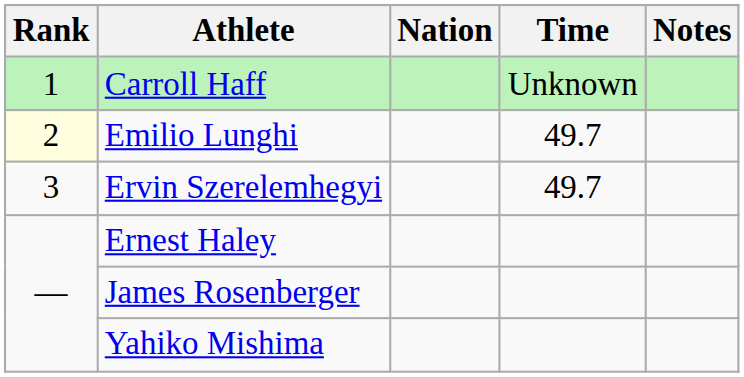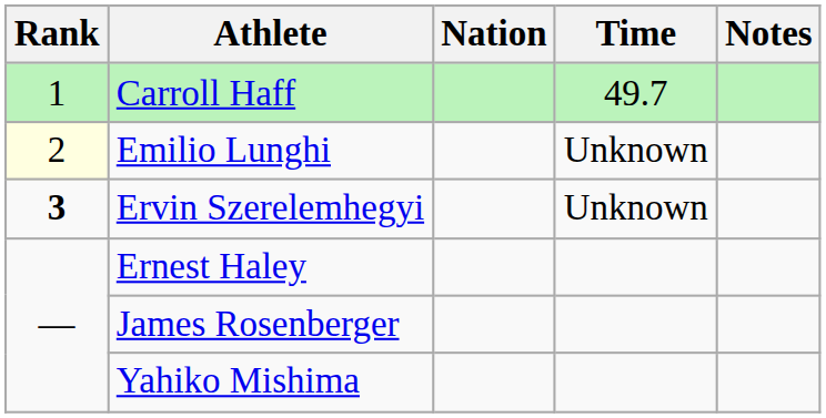 <table class="wikitable sortable" style="text-align:center">
 <tr>
 <th>Rank</th>
 <th>Athlete</th>
 <th>Nation</th>
 <th>Time</th>
 <th>Notes</th>
 </tr>
 <tr bgcolor=bbf3bb>
 <td>1</td>
 <td align=left><a href='#'>Carroll Haff</a></td>
 <td align=left></td>
-<td>Unknown</td>
+<td>49.7</td>
 <td></td>
 </tr>
 <tr>
 <td style="background: lightyellow;">2</td>
 <td align=left><a href='#'>Emilio Lunghi</a></td>
 <td align=left></td>
-<td>49.7</td>
+<td>Unknown</td>
 <td></td>
 </tr>
 <tr>
-<td>3</td>
+<td><strong>3</strong></td>
 <td align=left><a href='#'>Ervin Szerelemhegyi</a></td>
 <td align=left></td>
-<td>49.7</td>
+<td>Unknown</td>
 <td></td>
 </tr>
 <tr>
 <td rowspan=3 data-sort-value=4>—</td>
 <td align=left><a href='#'>Ernest Haley</a></td>
 <td align=left></td>
 <td></td>
 <td></td>
 </tr>
 <tr>
 <td align=left><a href='#'>James Rosenberger</a></td>
 <td align=left></td>
 <td></td>
 <td></td>
 </tr>
 <tr>
 <td align=left><a href='#'>Yahiko Mishima</a></td>
 <td align=left></td>
 <td></td>
 <td></td>
 </tr>
 </table>
